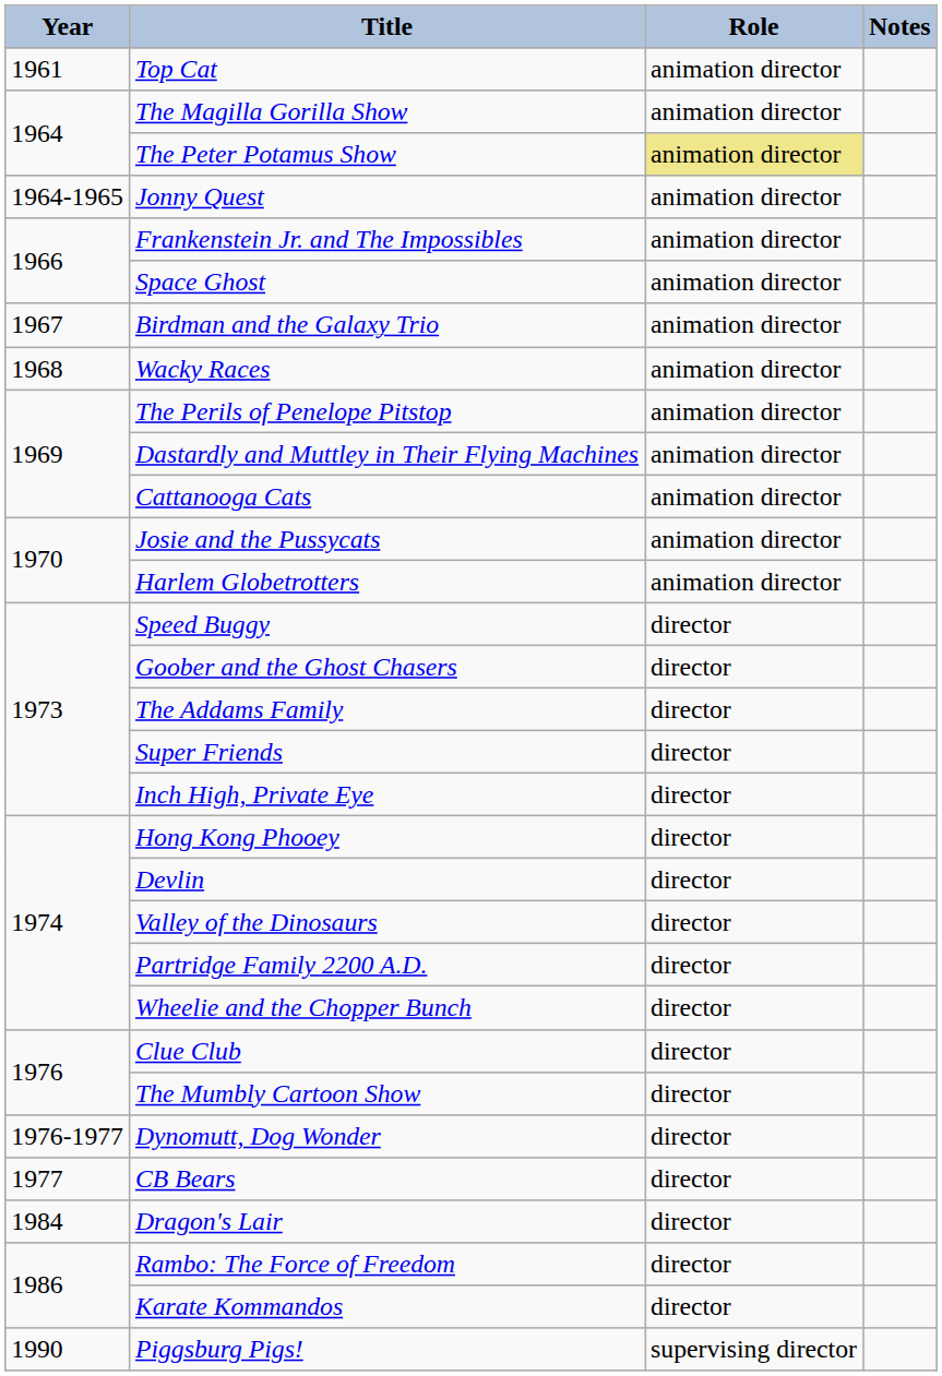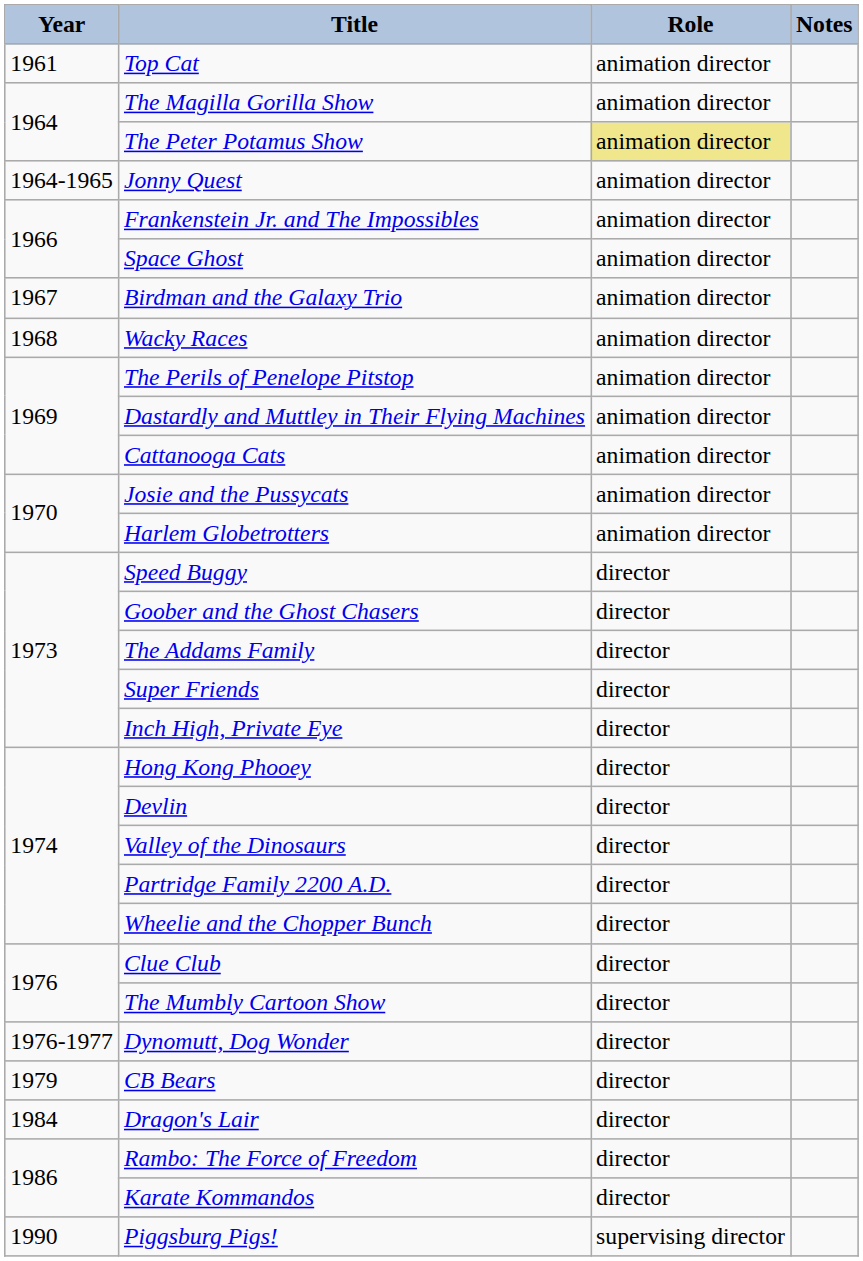 <table class="wikitable" style="font-size:95%;">
 <tr>
 <th style="background:#B0C4DE;">Year</th>
 <th style="background:#B0C4DE;">Title</th>
 <th style="background:#B0C4DE;">Role</th>
 <th style="background:#B0C4DE;">Notes</th>
 </tr>
 <tr>
 <td>1961</td>
 <td><em><a href='#'>Top Cat</a></em></td>
 <td>animation director</td>
 <td></td>
 </tr>
 <tr>
 <td rowspan="2">1964</td>
 <td><em><a href='#'>The Magilla Gorilla Show</a></em></td>
 <td>animation director</td>
 <td></td>
 </tr>
 <tr>
 <td><em><a href='#'>The Peter Potamus Show</a></em></td>
 <td style="background: khaki;">animation director</td>
 <td></td>
 </tr>
 <tr>
 <td>1964-1965</td>
 <td><em><a href='#'>Jonny Quest</a></em></td>
 <td>animation director</td>
 <td></td>
 </tr>
 <tr>
 <td rowspan="2">1966</td>
 <td><em><a href='#'>Frankenstein Jr. and The Impossibles</a></em></td>
 <td>animation director</td>
 <td></td>
 </tr>
 <tr>
 <td><em><a href='#'>Space Ghost</a></em></td>
 <td>animation director</td>
 <td></td>
 </tr>
 <tr>
 <td>1967</td>
 <td><em><a href='#'>Birdman and the Galaxy Trio</a></em></td>
 <td>animation director</td>
 <td></td>
 </tr>
 <tr>
 <td>1968</td>
 <td><em><a href='#'>Wacky Races</a></em></td>
 <td>animation director</td>
 <td></td>
 </tr>
 <tr>
 <td rowspan="3">1969</td>
 <td><em><a href='#'>The Perils of Penelope Pitstop</a></em></td>
 <td>animation director</td>
 <td></td>
 </tr>
 <tr>
 <td><em><a href='#'>Dastardly and Muttley in Their Flying Machines</a></em></td>
 <td>animation director</td>
 <td></td>
 </tr>
 <tr>
 <td><em><a href='#'>Cattanooga Cats</a></em></td>
 <td>animation director</td>
 <td></td>
 </tr>
 <tr>
 <td rowspan="2">1970</td>
 <td><em><a href='#'>Josie and the Pussycats</a></em></td>
 <td>animation director</td>
 <td></td>
 </tr>
 <tr>
 <td><em><a href='#'>Harlem Globetrotters</a></em></td>
 <td>animation director</td>
 <td></td>
 </tr>
 <tr>
 <td rowspan="5">1973</td>
 <td><em><a href='#'>Speed Buggy</a></em></td>
 <td>director</td>
 <td></td>
 </tr>
 <tr>
 <td><em><a href='#'>Goober and the Ghost Chasers</a></em></td>
 <td>director</td>
 <td></td>
 </tr>
 <tr>
 <td><em><a href='#'>The Addams Family</a></em></td>
 <td>director</td>
 <td></td>
 </tr>
 <tr>
 <td><em><a href='#'>Super Friends</a></em></td>
 <td>director</td>
 <td></td>
 </tr>
 <tr>
 <td><em><a href='#'>Inch High, Private Eye</a></em></td>
 <td>director</td>
 <td></td>
 </tr>
 <tr>
 <td rowspan="5">1974</td>
 <td><em><a href='#'>Hong Kong Phooey</a></em></td>
 <td>director</td>
 <td></td>
 </tr>
 <tr>
 <td><em><a href='#'>Devlin</a></em></td>
 <td>director</td>
 <td></td>
 </tr>
 <tr>
 <td><em><a href='#'>Valley of the Dinosaurs</a></em></td>
 <td>director</td>
 <td></td>
 </tr>
 <tr>
 <td><em><a href='#'>Partridge Family 2200 A.D.</a></em></td>
 <td>director</td>
 <td></td>
 </tr>
 <tr>
 <td><em><a href='#'>Wheelie and the Chopper Bunch</a></em></td>
 <td>director</td>
 <td></td>
 </tr>
 <tr>
 <td rowspan="2">1976</td>
 <td><em><a href='#'>Clue Club</a></em></td>
 <td>director</td>
 <td></td>
 </tr>
 <tr>
 <td><em><a href='#'>The Mumbly Cartoon Show</a></em></td>
 <td>director</td>
 <td></td>
 </tr>
 <tr>
 <td>1976-1977</td>
 <td><em><a href='#'>Dynomutt, Dog Wonder</a></em></td>
 <td>director</td>
 <td></td>
 </tr>
 <tr>
-<td>1977</td>
+<td>1979</td>
 <td><em><a href='#'>CB Bears</a></em></td>
 <td>director</td>
 <td></td>
 </tr>
 <tr>
 <td>1984</td>
 <td><em><a href='#'>Dragon's Lair</a></em></td>
 <td>director</td>
 <td></td>
 </tr>
 <tr>
 <td rowspan="2">1986</td>
 <td><em><a href='#'>Rambo: The Force of Freedom</a></em></td>
 <td>director</td>
 <td></td>
 </tr>
 <tr>
 <td><em><a href='#'>Karate Kommandos</a></em></td>
 <td>director</td>
 <td></td>
 </tr>
 <tr>
 <td>1990</td>
 <td><em><a href='#'>Piggsburg Pigs!</a></em></td>
 <td>supervising director</td>
 <td></td>
 </tr>
 </table>
